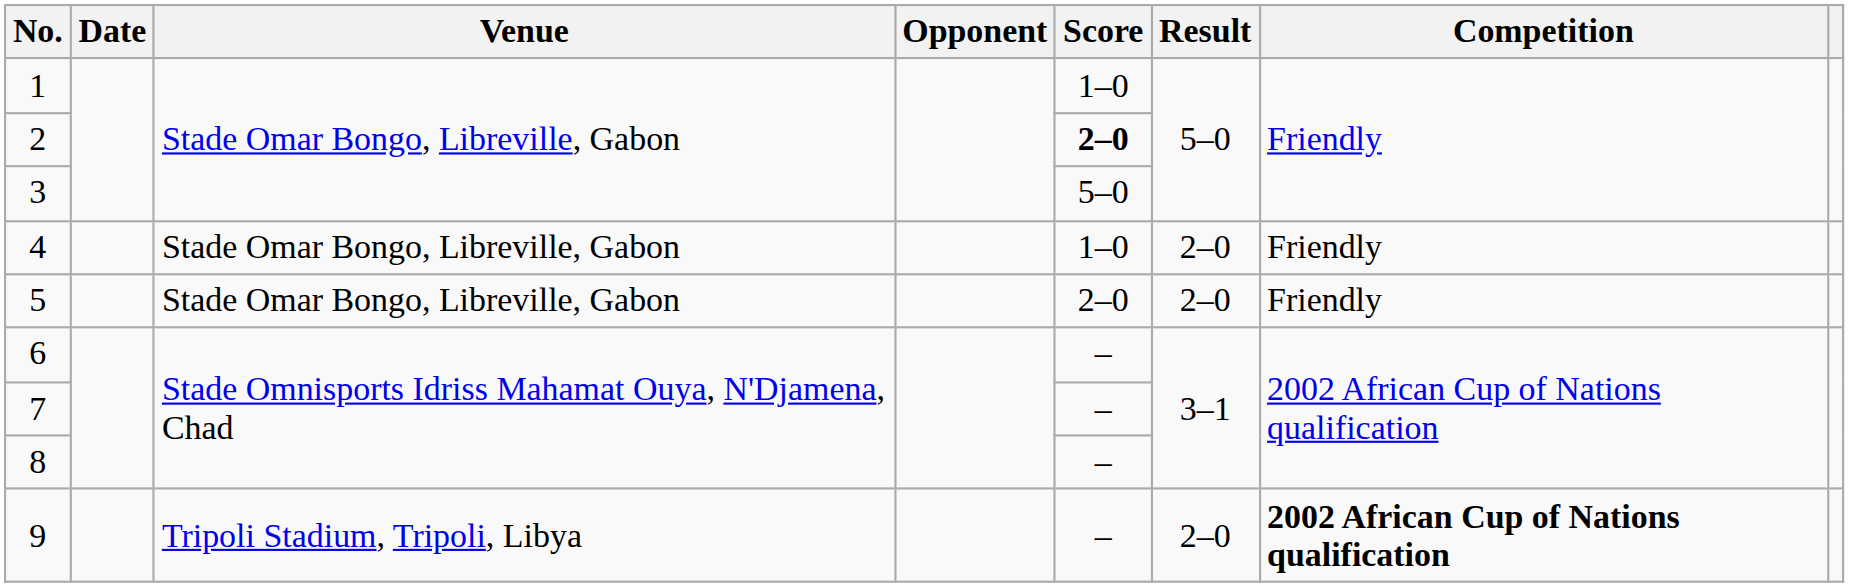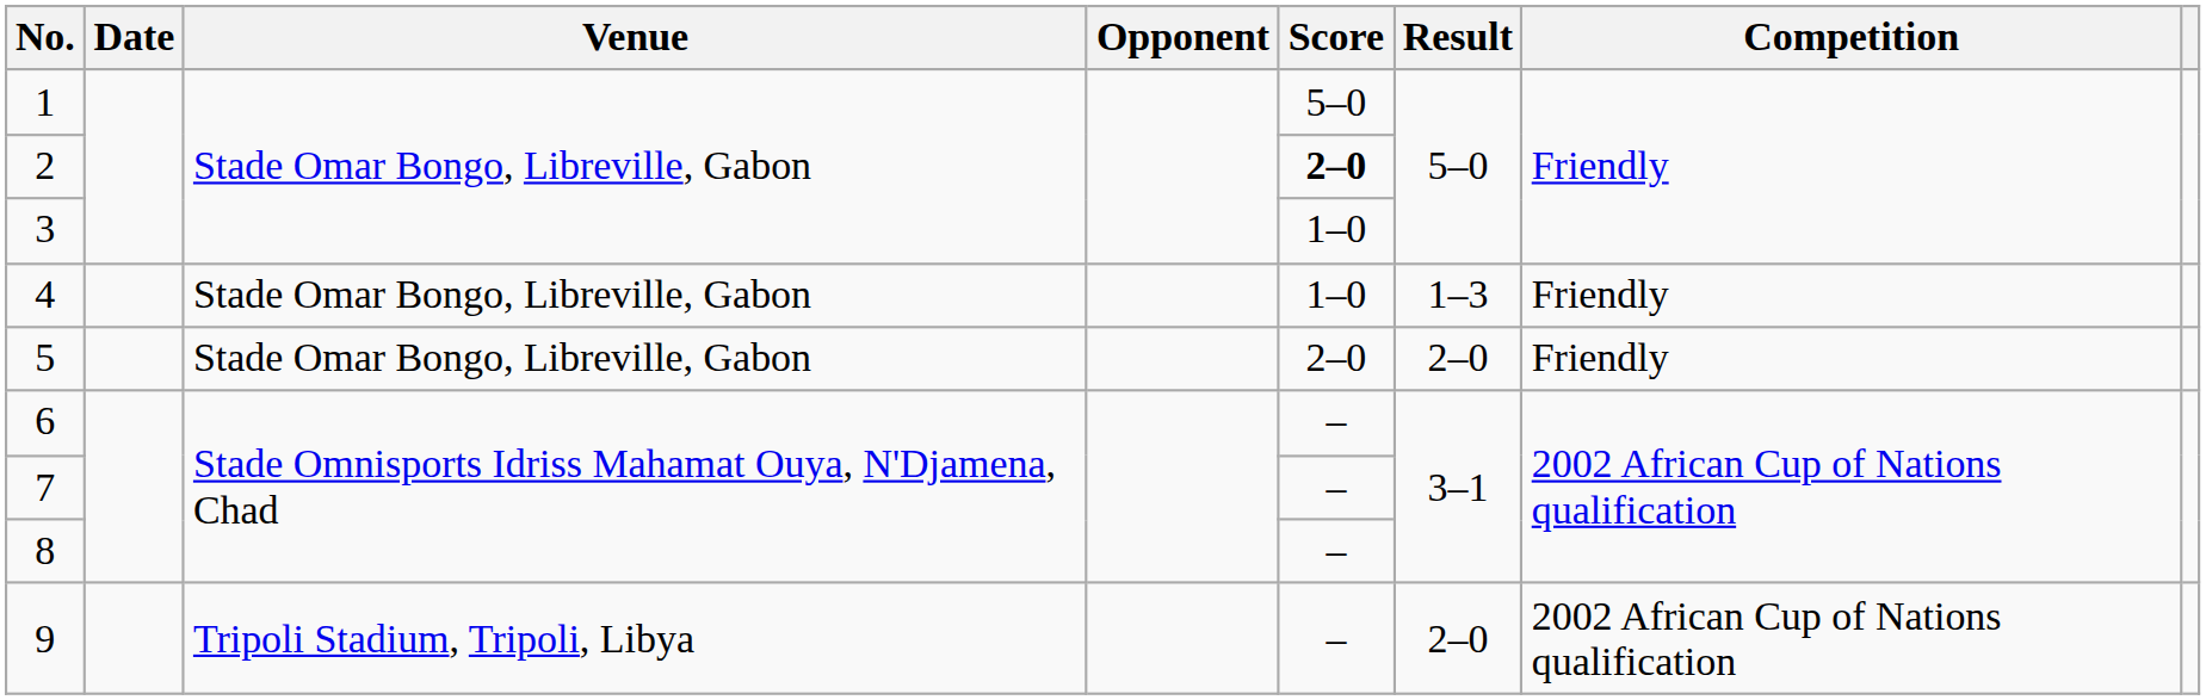 <table class="wikitable sortable">
 <tr>
 <th scope="col">No.</th>
 <th scope="col">Date</th>
 <th scope="col">Venue</th>
 <th scope="col">Opponent</th>
 <th scope="col">Score</th>
 <th scope="col">Result</th>
 <th scope="col">Competition</th>
 <th scope="col" class="unsortable"></th>
 </tr>
 <tr>
 <td style="text-align:center">1</td>
 <td rowspan="3"></td>
 <td rowspan="3"><a href='#'>Stade Omar Bongo</a>, <a href='#'>Libreville</a>, Gabon</td>
 <td rowspan="3"></td>
-<td style="text-align:center">1–0</td>
+<td style="text-align:center">5–0</td>
 <td rowspan="3" style="text-align:center">5–0</td>
 <td rowspan="3"><a href='#'>Friendly</a></td>
 <td rowspan="3"></td>
 </tr>
 <tr>
 <td style="text-align:center">2</td>
 <td style="text-align:center"><strong>2–0</strong></td>
 </tr>
 <tr>
 <td style="text-align:center">3</td>
-<td style="text-align:center">5–0</td>
+<td style="text-align:center">1–0</td>
 </tr>
 <tr>
 <td style="text-align:center">4</td>
 <td></td>
 <td>Stade Omar Bongo, Libreville, Gabon</td>
 <td></td>
 <td style="text-align:center">1–0</td>
-<td style="text-align:center">2–0</td>
+<td style="text-align:center">1–3</td>
 <td>Friendly</td>
 <td></td>
 </tr>
 <tr>
 <td style="text-align:center">5</td>
 <td></td>
 <td>Stade Omar Bongo, Libreville, Gabon</td>
 <td></td>
 <td style="text-align:center">2–0</td>
 <td style="text-align:center">2–0</td>
 <td>Friendly</td>
 <td></td>
 </tr>
 <tr>
 <td style="text-align:center">6</td>
 <td rowspan="3"></td>
 <td rowspan="3"><a href='#'>Stade Omnisports Idriss Mahamat Ouya</a>, <a href='#'>N'Djamena</a>, Chad</td>
 <td rowspan="3"></td>
 <td style="text-align:center">–</td>
 <td rowspan="3" style="text-align:center">3–1</td>
 <td rowspan="3"><a href='#'>2002 African Cup of Nations qualification</a></td>
 <td rowspan="3"></td>
 </tr>
 <tr>
 <td style="text-align:center">7</td>
 <td style="text-align:center">–</td>
 </tr>
 <tr>
 <td style="text-align:center">8</td>
 <td style="text-align:center">–</td>
 </tr>
 <tr>
 <td style="text-align:center">9</td>
 <td></td>
 <td><a href='#'>Tripoli Stadium</a>, <a href='#'>Tripoli</a>, Libya</td>
 <td></td>
 <td style="text-align:center">–</td>
 <td style="text-align:center">2–0</td>
-<td><strong>2002 African Cup of Nations qualification</strong></td>
+<td>2002 African Cup of Nations qualification</td>
 <td></td>
 </tr>
 </table>
